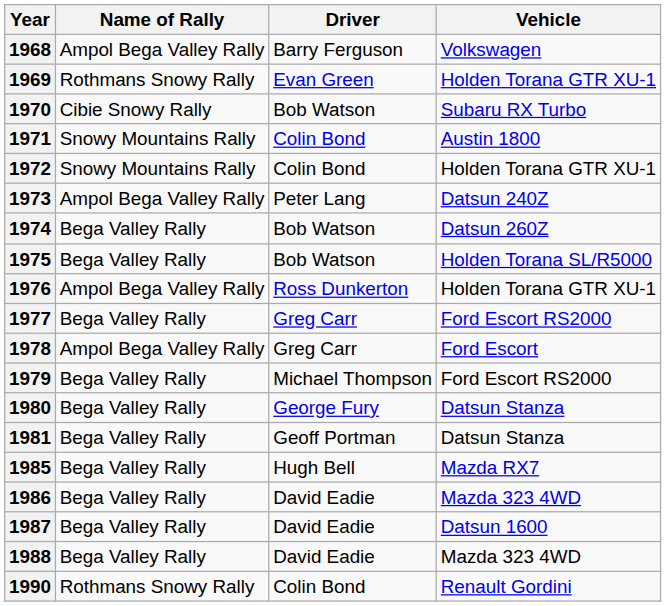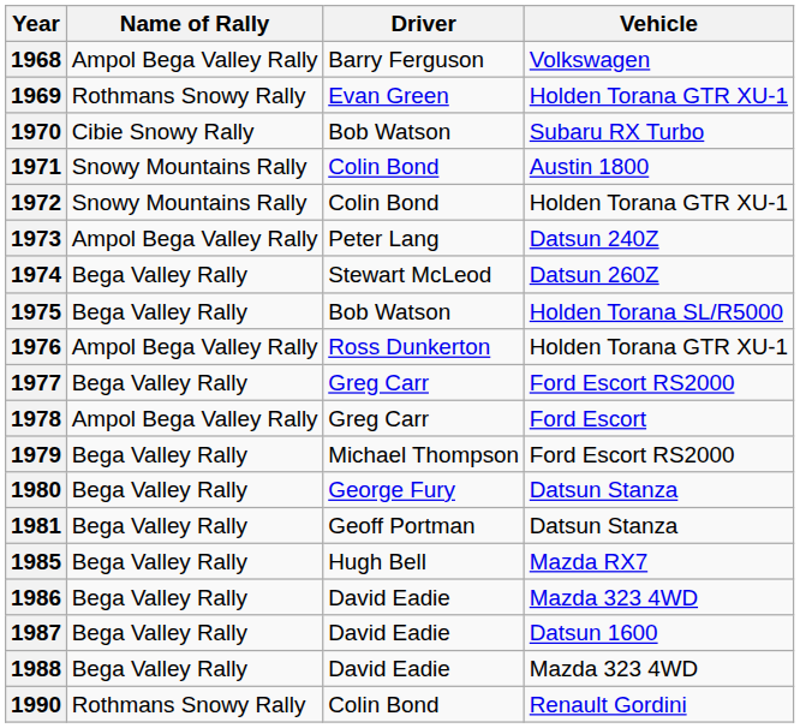 <table class="wikitable" style="font-size: 95%;">
 <tr>
 <th>Year</th>
 <th>Name of Rally</th>
 <th>Driver</th>
 <th>Vehicle</th>
 </tr>
 <tr>
 <th>1968</th>
 <td>Ampol Bega Valley Rally</td>
 <td>Barry Ferguson</td>
 <td><a href='#'>Volkswagen</a></td>
 </tr>
 <tr>
 <th>1969</th>
 <td>Rothmans Snowy Rally</td>
 <td><a href='#'>Evan Green</a></td>
 <td><a href='#'>Holden Torana GTR XU-1</a></td>
 </tr>
 <tr>
 <th>1970</th>
 <td>Cibie Snowy Rally</td>
 <td>Bob Watson</td>
 <td><a href='#'>Subaru RX Turbo</a></td>
 </tr>
 <tr>
 <th>1971</th>
 <td>Snowy Mountains Rally</td>
 <td><a href='#'>Colin Bond</a></td>
 <td><a href='#'>Austin 1800</a></td>
 </tr>
 <tr>
 <th>1972</th>
 <td>Snowy Mountains Rally</td>
 <td>Colin Bond</td>
 <td>Holden Torana GTR XU-1</td>
 </tr>
 <tr>
 <th>1973</th>
 <td>Ampol Bega Valley Rally</td>
 <td>Peter Lang</td>
 <td><a href='#'>Datsun 240Z</a></td>
 </tr>
 <tr>
 <th>1974</th>
 <td>Bega Valley Rally</td>
-<td>Bob Watson</td>
+<td>Stewart McLeod</td>
 <td><a href='#'>Datsun 260Z</a></td>
 </tr>
 <tr>
 <th>1975</th>
 <td>Bega Valley Rally</td>
 <td>Bob Watson</td>
 <td><a href='#'>Holden Torana SL/R5000</a></td>
 </tr>
 <tr>
 <th>1976</th>
 <td>Ampol Bega Valley Rally</td>
 <td><a href='#'>Ross Dunkerton</a></td>
 <td>Holden Torana GTR XU-1</td>
 </tr>
 <tr>
 <th>1977</th>
 <td>Bega Valley Rally</td>
 <td><a href='#'>Greg Carr</a></td>
 <td><a href='#'>Ford Escort RS2000</a></td>
 </tr>
 <tr>
 <th>1978</th>
 <td>Ampol Bega Valley Rally</td>
 <td>Greg Carr</td>
 <td><a href='#'>Ford Escort</a></td>
 </tr>
 <tr>
 <th>1979</th>
 <td>Bega Valley Rally</td>
 <td>Michael Thompson</td>
 <td>Ford Escort RS2000</td>
 </tr>
 <tr>
 <th>1980</th>
 <td>Bega Valley Rally</td>
 <td><a href='#'>George Fury</a></td>
 <td><a href='#'>Datsun Stanza</a></td>
 </tr>
 <tr>
 <th>1981</th>
 <td>Bega Valley Rally</td>
 <td>Geoff Portman</td>
 <td>Datsun Stanza</td>
 </tr>
 <tr>
 <th>1985</th>
 <td>Bega Valley Rally</td>
 <td>Hugh Bell</td>
 <td><a href='#'>Mazda RX7</a></td>
 </tr>
 <tr>
 <th>1986</th>
 <td>Bega Valley Rally</td>
 <td>David Eadie</td>
 <td><a href='#'>Mazda 323 4WD</a></td>
 </tr>
 <tr>
 <th>1987</th>
 <td>Bega Valley Rally</td>
 <td>David Eadie</td>
 <td><a href='#'>Datsun 1600</a></td>
 </tr>
 <tr>
 <th>1988</th>
 <td>Bega Valley Rally</td>
 <td>David Eadie</td>
 <td>Mazda 323 4WD</td>
 </tr>
 <tr>
 <th>1990</th>
 <td>Rothmans Snowy Rally</td>
 <td>Colin Bond</td>
 <td><a href='#'>Renault Gordini</a></td>
 </tr>
 </table>
